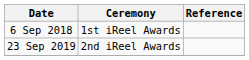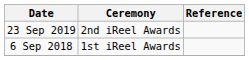 <table class="wikitable" style="text-align:center;">
 <tr>
 <th>Date</th>
 <th>Ceremony</th>
 <th>Reference</th>
 </tr>
 <tr>
+<td>23 Sep 2019</td>
+<td>2nd iReel Awards</td>
+<td></td>
+</tr>
+<tr>
 <td>6 Sep 2018</td>
 <td>1st iReel Awards</td>
 <td></td>
 </tr>
 <tr>
-<td>23 Sep 2019</td>
-<td>2nd iReel Awards</td>
-<td></td>
-</tr>
-<tr>
 </tr>
 </table>
